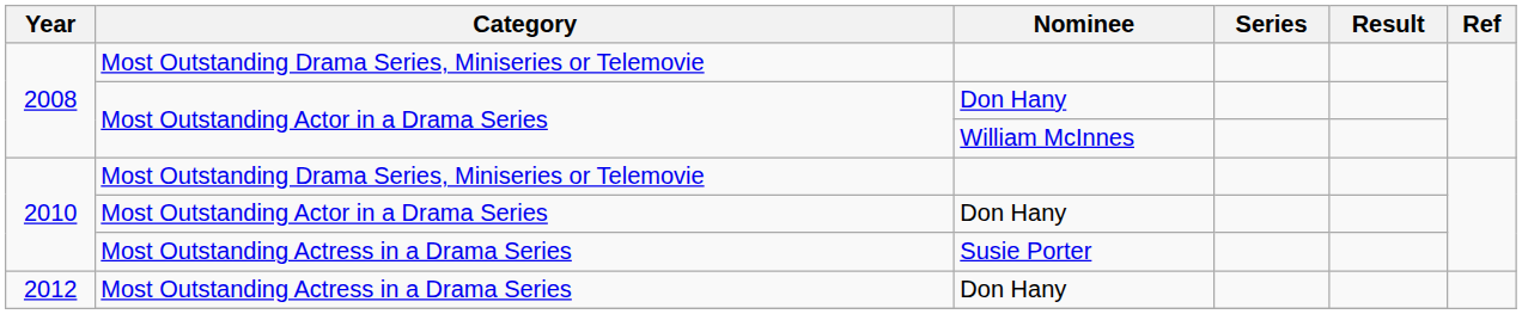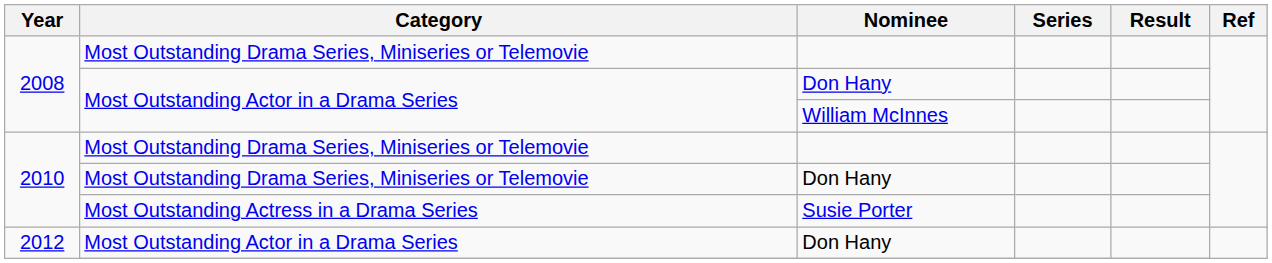 <table class="wikitable" width=80%>
 <tr>
 <th>Year</th>
 <th>Category</th>
 <th>Nominee</th>
 <th>Series</th>
 <th>Result</th>
 <th>Ref</th>
 </tr>
 <tr>
 <td rowspan=3 align="center"><a href='#'>2008</a></td>
 <td><a href='#'>Most Outstanding Drama Series, Miniseries or Telemovie</a></td>
 <td></td>
 <td></td>
 <td></td>
 <td rowspan=3 align="center"></td>
 </tr>
 <tr>
 <td rowspan="2"><a href='#'>Most Outstanding Actor in a Drama Series</a></td>
 <td><a href='#'>Don Hany</a></td>
 <td></td>
 <td></td>
 </tr>
 <tr>
 <td><a href='#'>William McInnes</a></td>
 <td></td>
 <td></td>
 </tr>
 <tr>
 <td rowspan=3 align="center"><a href='#'>2010</a></td>
 <td><a href='#'>Most Outstanding Drama Series, Miniseries or Telemovie</a></td>
 <td></td>
 <td></td>
 <td></td>
 <td rowspan=3 align="center"></td>
 </tr>
 <tr>
-<td><a href='#'>Most Outstanding Actor in a Drama Series</a></td>
+<td><a href='#'>Most Outstanding Drama Series, Miniseries or Telemovie</a></td>
 <td>Don Hany</td>
 <td></td>
 <td></td>
 </tr>
 <tr>
 <td><a href='#'>Most Outstanding Actress in a Drama Series</a></td>
 <td><a href='#'>Susie Porter</a></td>
 <td></td>
 <td></td>
 </tr>
 <tr>
 <td rowspan=3 align="center"><a href='#'>2012</a></td>
-<td><a href='#'>Most Outstanding Actress in a Drama Series</a></td>
+<td><a href='#'>Most Outstanding Actor in a Drama Series</a></td>
 <td>Don Hany</td>
 <td></td>
 <td></td>
 </tr>
 <tr>
 </tr>
 </table>
